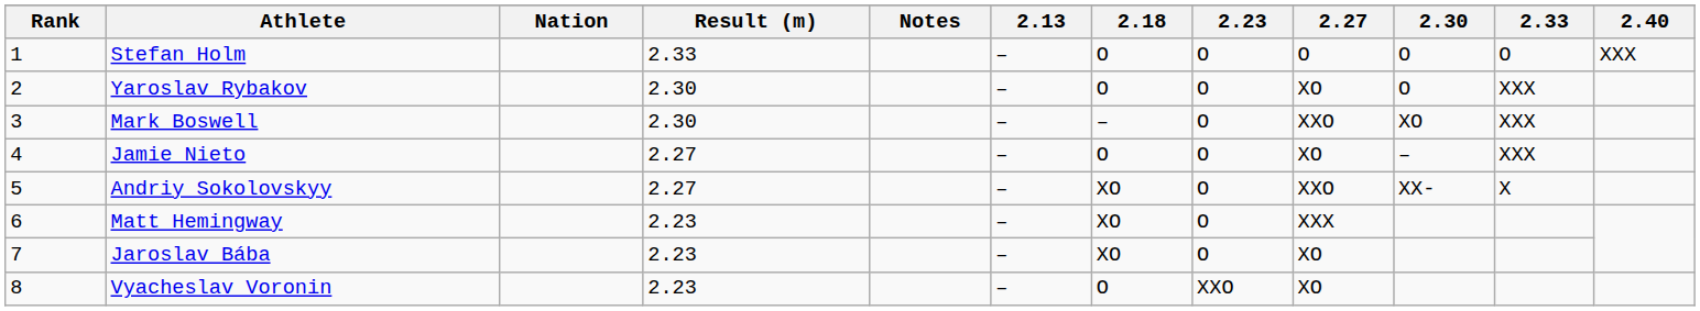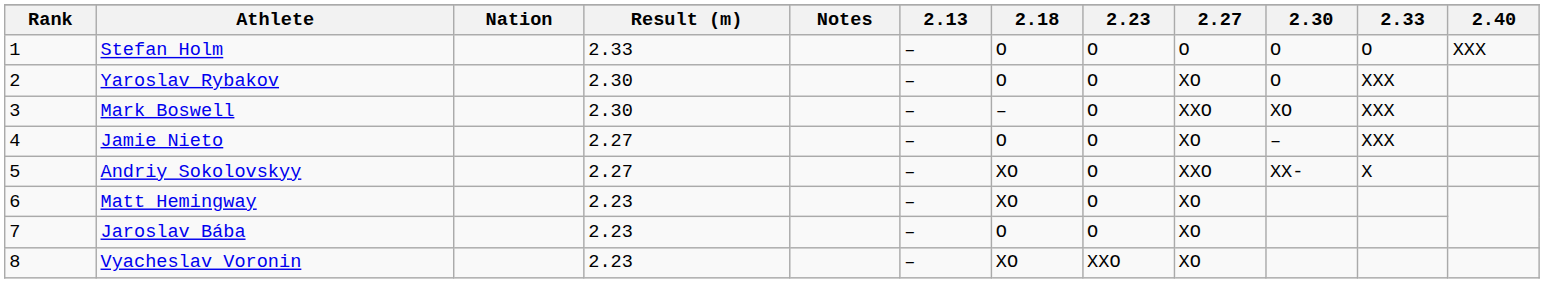 <table class="wikitable" width=85%>
 <tr>
 </tr>
 <tr>
 <th>Rank</th>
 <th>Athlete</th>
 <th>Nation</th>
 <th>Result (m)</th>
 <th>Notes</th>
 <th>2.13</th>
 <th>2.18</th>
 <th>2.23</th>
 <th>2.27</th>
 <th>2.30</th>
 <th>2.33</th>
 <th>2.40</th>
 </tr>
 <tr>
 <td>1</td>
 <td><a href='#'>Stefan Holm</a></td>
 <td></td>
 <td>2.33</td>
 <td></td>
 <td>–</td>
 <td>O</td>
 <td>O</td>
 <td>O</td>
 <td>O</td>
 <td>O</td>
 <td>XXX</td>
 </tr>
 <tr>
 <td>2</td>
 <td><a href='#'>Yaroslav Rybakov</a></td>
 <td></td>
 <td>2.30</td>
 <td></td>
 <td>–</td>
 <td>O</td>
 <td>O</td>
 <td>XO</td>
 <td>O</td>
 <td>XXX</td>
 <td></td>
 </tr>
 <tr>
 <td>3</td>
 <td><a href='#'>Mark Boswell</a></td>
 <td></td>
 <td>2.30</td>
 <td></td>
 <td>–</td>
 <td>–</td>
 <td>O</td>
 <td>XXO</td>
 <td>XO</td>
 <td>XXX</td>
 <td></td>
 </tr>
 <tr>
 <td>4</td>
 <td><a href='#'>Jamie Nieto</a></td>
 <td></td>
 <td>2.27</td>
 <td></td>
 <td>–</td>
 <td>O</td>
 <td>O</td>
 <td>XO</td>
 <td>–</td>
 <td>XXX</td>
 <td></td>
 </tr>
 <tr>
 <td>5</td>
 <td><a href='#'>Andriy Sokolovskyy</a></td>
 <td></td>
 <td>2.27</td>
 <td></td>
 <td>–</td>
 <td>XO</td>
 <td>O</td>
 <td>XXO</td>
 <td>XX-</td>
 <td>X</td>
 <td></td>
 </tr>
 <tr>
 <td>6</td>
 <td><a href='#'>Matt Hemingway</a></td>
 <td></td>
 <td>2.23</td>
 <td></td>
 <td>–</td>
 <td>XO</td>
 <td>O</td>
-<td>XXX</td>
+<td>XO</td>
 <td></td>
 <td></td>
 </tr>
 <tr>
 <td>7</td>
 <td><a href='#'>Jaroslav Bába</a></td>
 <td></td>
 <td>2.23</td>
 <td></td>
 <td>–</td>
-<td>XO</td>
+<td>O</td>
 <td>O</td>
 <td>XO</td>
 <td></td>
 <td></td>
 </tr>
 <tr>
 <td>8</td>
 <td><a href='#'>Vyacheslav Voronin</a></td>
 <td></td>
 <td>2.23</td>
 <td></td>
 <td>–</td>
-<td>O</td>
+<td>XO</td>
 <td>XXO</td>
 <td>XO</td>
 <td></td>
 <td></td>
 <td></td>
 </tr>
 </table>
